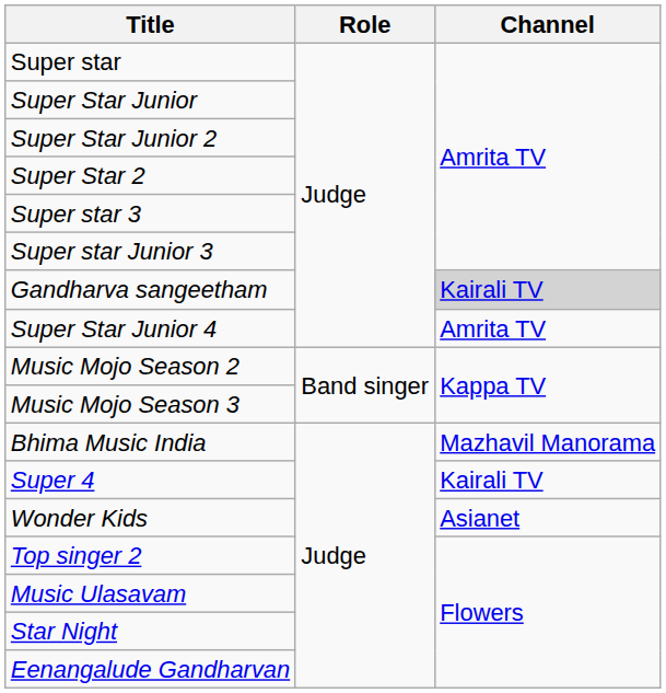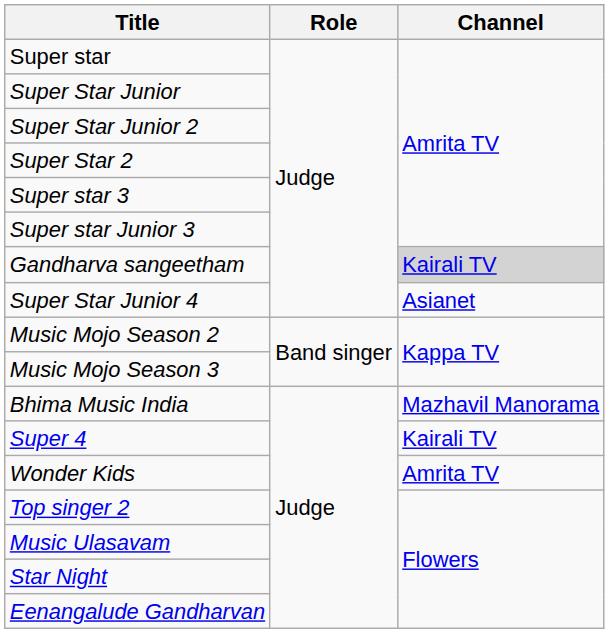 <table class="wikitable" style="font-size: 95%;">
 <tr>
 <th>Title</th>
 <th>Role</th>
 <th>Channel</th>
 </tr>
 <tr>
 <td>Super star</td>
 <td rowspan=8>Judge</td>
 <td rowspan=6><a href='#'>Amrita TV</a></td>
 </tr>
 <tr>
 <td><em>Super Star Junior</em></td>
 </tr>
 <tr>
 <td><em>Super Star Junior 2</em></td>
 </tr>
 <tr>
 <td><em>Super Star 2</em></td>
 </tr>
 <tr>
 <td><em>Super star 3</em></td>
 </tr>
 <tr>
 <td><em>Super star Junior 3</em></td>
 </tr>
 <tr>
 <td><em>Gandharva sangeetham</em></td>
 <td style="background: lightgrey;"><a href='#'>Kairali TV</a></td>
 </tr>
 <tr>
 <td><em>Super Star Junior 4</em></td>
-<td><a href='#'>Amrita TV</a></td>
+<td><a href='#'>Asianet</a></td>
 </tr>
 <tr>
 <td><em>Music Mojo Season 2</em></td>
 <td rowspan=2>Band singer</td>
 <td rowspan=2><a href='#'>Kappa TV</a></td>
 </tr>
 <tr>
 <td><em>Music Mojo Season 3</em></td>
 </tr>
 <tr>
 <td><em>Bhima Music India</em></td>
 <td rowspan=10>Judge</td>
 <td><a href='#'>Mazhavil Manorama</a></td>
 </tr>
 <tr>
 <td><em><a href='#'>Super 4</a></em></td>
 <td><a href='#'>Kairali TV</a></td>
 </tr>
 <tr>
 <td><em>Wonder Kids</em></td>
-<td><a href='#'>Asianet</a></td>
+<td><a href='#'>Amrita TV</a></td>
 </tr>
 <tr>
 <td><em><a href='#'>Top singer 2</a></em></td>
 <td rowspan=4><a href='#'>Flowers</a></td>
 </tr>
 <tr>
 <td><em><a href='#'>Music Ulasavam</a></em></td>
 </tr>
 <tr>
 <td><em><a href='#'>Star Night</a></em></td>
 </tr>
 <tr>
 <td><em><a href='#'>Eenangalude Gandharvan</a></em></td>
 </tr>
 </table>
